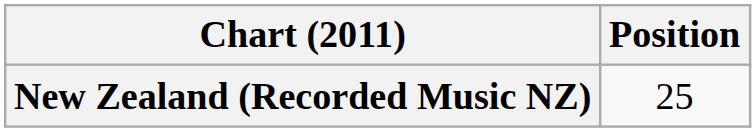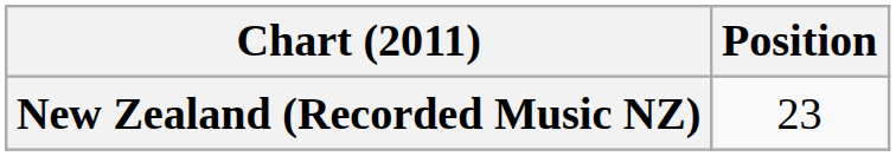 <table class="wikitable plainrowheaders">
 <tr>
 <th scope="col">Chart (2011)</th>
 <th scope="col">Position</th>
 </tr>
 <tr>
 <th scope="row">New Zealand (Recorded Music NZ)</th>
-<td align="center">25</td>
+<td align="center">23</td>
 </tr>
 </table>
